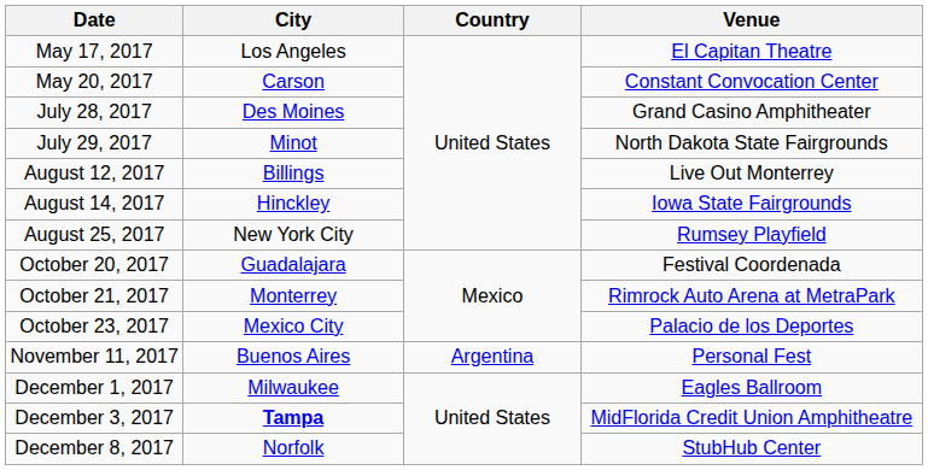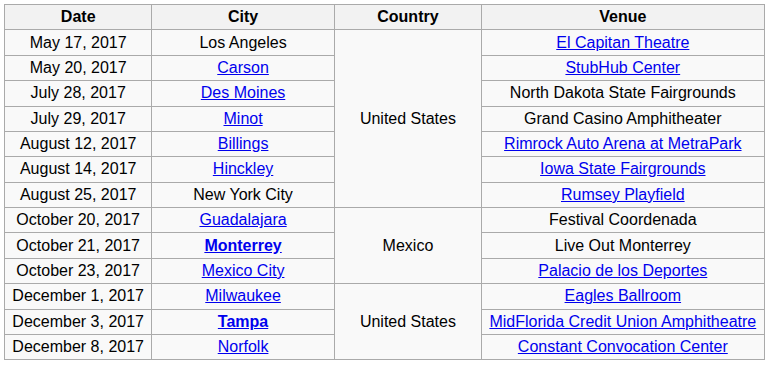 <table class="wikitable" style="text-align:center;">
 <tr>
 <th style="width:140px;">Date</th>
 <th style="width:175px;">City</th>
 <th style="width:140px;">Country</th>
 <th style="width:275px;">Venue</th>
 </tr>
 <tr>
 <td>May 17, 2017</td>
 <td>Los Angeles</td>
 <td rowspan="7">United States</td>
 <td><a href='#'>El Capitan Theatre</a></td>
 </tr>
 <tr>
 <td>May 20, 2017</td>
 <td><a href='#'>Carson</a></td>
-<td><a href='#'>Constant Convocation Center</a></td>
+<td><a href='#'>StubHub Center</a></td>
 </tr>
 <tr>
 <td>July 28, 2017</td>
 <td><a href='#'>Des Moines</a></td>
-<td>Grand Casino Amphitheater</td>
+<td>North Dakota State Fairgrounds</td>
 </tr>
 <tr>
 <td>July 29, 2017</td>
 <td><a href='#'>Minot</a></td>
-<td>North Dakota State Fairgrounds</td>
+<td>Grand Casino Amphitheater</td>
 </tr>
 <tr>
 <td>August 12, 2017</td>
 <td><a href='#'>Billings</a></td>
-<td>Live Out Monterrey</td>
+<td><a href='#'>Rimrock Auto Arena at MetraPark</a></td>
 </tr>
 <tr>
 <td>August 14, 2017</td>
 <td><a href='#'>Hinckley</a></td>
 <td><a href='#'>Iowa State Fairgrounds</a></td>
 </tr>
 <tr>
 <td>August 25, 2017</td>
 <td>New York City</td>
 <td><a href='#'>Rumsey Playfield</a></td>
 </tr>
 <tr>
 <td>October 20, 2017</td>
 <td><a href='#'>Guadalajara</a></td>
 <td rowspan="3">Mexico</td>
 <td>Festival Coordenada</td>
 </tr>
 <tr>
 <td>October 21, 2017</td>
-<td><a href='#'>Monterrey</a></td>
-<td><a href='#'>Rimrock Auto Arena at MetraPark</a></td>
+<td><strong><a href='#'>Monterrey</a></strong></td>
+<td>Live Out Monterrey</td>
 </tr>
 <tr>
 <td>October 23, 2017</td>
 <td><a href='#'>Mexico City</a></td>
 <td><a href='#'>Palacio de los Deportes</a></td>
-</tr>
-<tr>
-<td>November 11, 2017</td>
-<td><a href='#'>Buenos Aires</a></td>
-<td><a href='#'>Argentina</a></td>
-<td><a href='#'>Personal Fest</a></td>
 </tr>
 <tr>
 <td>December 1, 2017</td>
 <td><a href='#'>Milwaukee</a></td>
 <td rowspan="3">United States</td>
 <td><a href='#'>Eagles Ballroom</a></td>
 </tr>
 <tr>
 <td>December 3, 2017</td>
 <td><strong><a href='#'>Tampa</a></strong></td>
 <td><a href='#'>MidFlorida Credit Union Amphitheatre</a></td>
 </tr>
 <tr>
 <td>December 8, 2017</td>
 <td><a href='#'>Norfolk</a></td>
-<td><a href='#'>StubHub Center</a></td>
+<td><a href='#'>Constant Convocation Center</a></td>
 </tr>
 </table>
